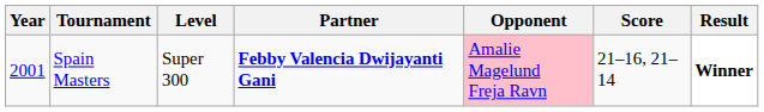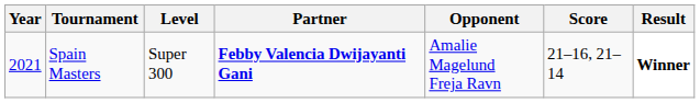 <table class="sortable wikitable" style="font-size: 90%">
 <tr>
 <th>Year</th>
 <th>Tournament</th>
 <th>Level</th>
 <th>Partner</th>
 <th>Opponent</th>
 <th>Score</th>
 <th>Result</th>
 </tr>
 <tr>
-<td align="center"><a href='#'>2001</a></td>
+<td align="center"><a href='#'>2021</a></td>
 <td align="left"><a href='#'>Spain Masters</a></td>
 <td align="left">Super 300</td>
 <td align="left"><strong> <a href='#'>Febby Valencia Dwijayanti Gani</a></strong></td>
-<td align="left" style="background: pink;"> <a href='#'>Amalie Magelund</a><br> <a href='#'>Freja Ravn</a></td>
+<td align="left"> <a href='#'>Amalie Magelund</a><br> <a href='#'>Freja Ravn</a></td>
 <td align="left">21–16, 21–14</td>
 <td style="text-align:left; background:white"> <strong>Winner</strong></td>
 </tr>
 </table>
